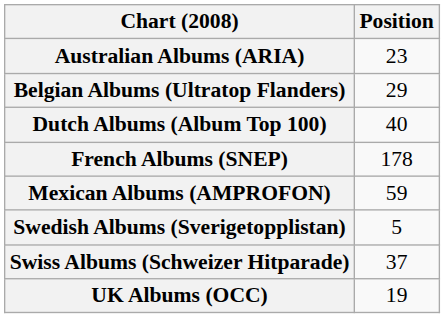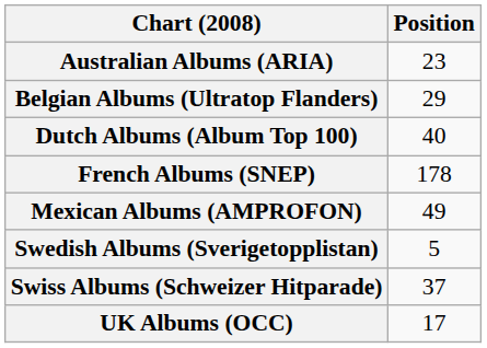 <table class="wikitable sortable plainrowheaders" style="text-align:center">
 <tr>
 <th scope="col">Chart (2008)</th>
 <th scope="col">Position</th>
 </tr>
 <tr>
 <th scope="row">Australian Albums (ARIA)</th>
 <td>23</td>
 </tr>
 <tr>
 <th scope="row">Belgian Albums (Ultratop Flanders)</th>
 <td>29</td>
 </tr>
 <tr>
 <th scope="row">Dutch Albums (Album Top 100)</th>
 <td>40</td>
 </tr>
 <tr>
 <th scope="row">French Albums (SNEP)</th>
 <td>178</td>
 </tr>
 <tr>
 <th scope="row">Mexican Albums (AMPROFON)</th>
-<td>59</td>
+<td>49</td>
 </tr>
 <tr>
 <th scope="row">Swedish Albums (Sverigetopplistan)</th>
 <td>5</td>
 </tr>
 <tr>
 <th scope="row">Swiss Albums (Schweizer Hitparade)</th>
 <td>37</td>
 </tr>
 <tr>
 <th scope="row">UK Albums (OCC)</th>
-<td>19</td>
+<td>17</td>
 </tr>
 </table>
